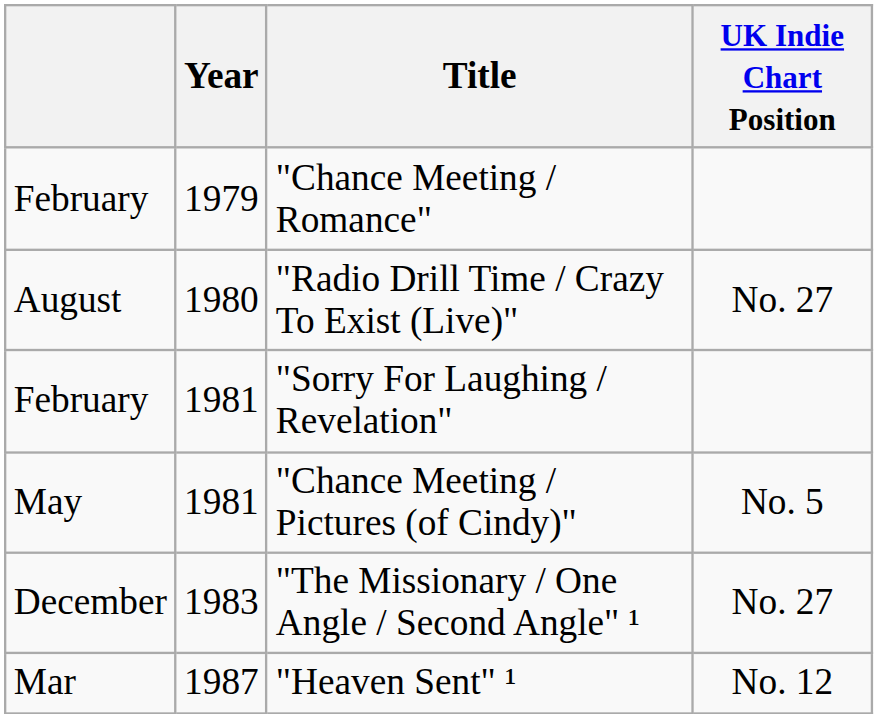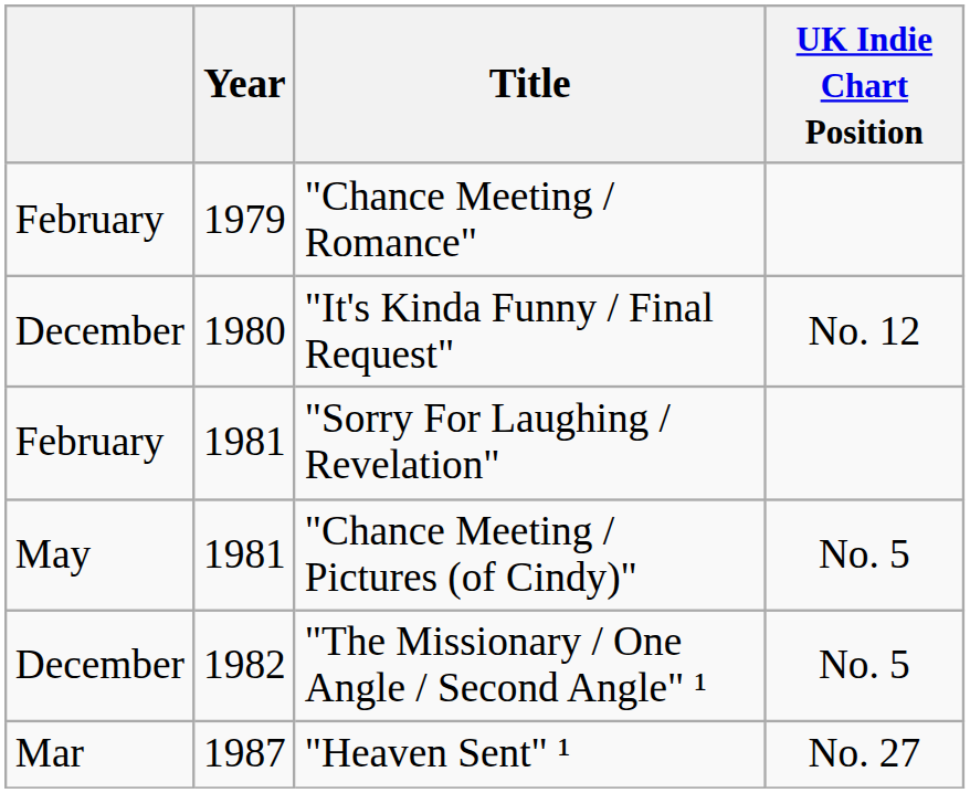 <table class="wikitable">
 <tr>
 <th width="30"></th>
 <th width="30"><strong>Year</strong></th>
 <th style="width:175px;"><strong>Title</strong></th>
 <th width="70"><strong><small><a href='#'>UK Indie Chart</a> Position</small></strong></th>
 </tr>
 <tr>
 <td>February</td>
 <td>1979</td>
 <td>"Chance Meeting / Romance"</td>
 <td style="text-align:center;"></td>
 </tr>
 <tr>
-<td>August</td>
+<td>December</td>
 <td>1980</td>
-<td>"Radio Drill Time / Crazy To Exist (Live)"</td>
-<td style="text-align:center;">No. 27</td>
+<td>"It's Kinda Funny / Final Request"</td>
+<td style="text-align:center;">No. 12</td>
 </tr>
 <tr>
 <td>February</td>
 <td>1981</td>
 <td>"Sorry For Laughing / Revelation"</td>
 <td style="text-align:center;"></td>
 </tr>
 <tr>
 <td>May</td>
 <td>1981</td>
 <td>"Chance Meeting / Pictures (of Cindy)"</td>
 <td style="text-align:center;">No. 5</td>
 </tr>
 <tr>
 <td>December</td>
-<td>1983</td>
+<td>1982</td>
 <td>"The Missionary / One Angle / Second Angle" ¹</td>
-<td style="text-align:center;">No. 27</td>
+<td style="text-align:center;">No. 5</td>
 </tr>
 <tr>
 <td>Mar</td>
 <td>1987</td>
 <td>"Heaven Sent"  ¹</td>
-<td style="text-align:center;">No. 12</td>
+<td style="text-align:center;">No. 27</td>
 </tr>
 </table>
